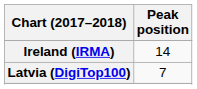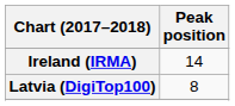 <table class="wikitable sortable plainrowheaders" style="text-align:center">
 <tr>
 <th>Chart (2017–2018)</th>
 <th>Peak<br>position</th>
 </tr>
 <tr>
 </tr>
 <tr>
 </tr>
 <tr>
 </tr>
 <tr>
 </tr>
 <tr>
 </tr>
 <tr>
 </tr>
 <tr>
 <th scope="row">Ireland (<a href='#'>IRMA</a>)</th>
 <td>14</td>
 </tr>
 <tr>
 <th scope="row">Latvia (<a href='#'>DigiTop100</a>)</th>
-<td>7</td>
+<td>8</td>
 </tr>
 <tr>
 </tr>
 <tr>
 </tr>
 <tr>
 </tr>
 <tr>
 </tr>
 <tr>
 </tr>
 <tr>
 </tr>
 <tr>
 </tr>
 <tr>
 </tr>
 <tr>
 </tr>
 <tr>
 </tr>
 <tr>
 </tr>
 <tr>
 </tr>
 <tr>
 </tr>
 <tr>
 </tr>
 <tr>
 </tr>
 </table>
